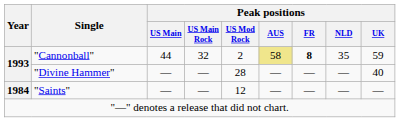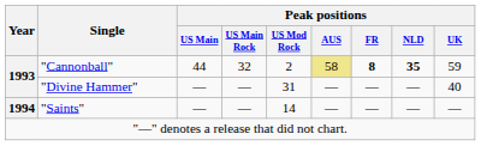 <table class="wikitable plainrowheaders" style="text-align:left;">
 <tr>
 <th scope="col" style="width:2em" rowspan="2">Year</th>
 <th scope="col" style="width:10em" rowspan="2">Single</th>
 <th scope="col" style="width:22em" colspan="7">Peak positions</th>
 </tr>
 <tr>
 <th scope="col" style="width:2em; font-size:75%"><a href='#'>US Main</a><br></th>
 <th scope="col" style="width:2em; font-size:75%"><a href='#'>US Main Rock</a><br></th>
 <th scope="col" style="width:2em; font-size:75%"><a href='#'>US Mod Rock</a><br></th>
 <th scope="col" style="width:2em; font-size:75%"><a href='#'>AUS</a><br></th>
 <th scope="col" style="width:2em; font-size:75%"><a href='#'>FR</a><br></th>
 <th scope="col" style="width:2em; font-size:75%"><a href='#'>NLD</a><br></th>
 <th scope="col" style="width:2em; font-size:75%"><a href='#'>UK</a><br></th>
 </tr>
 <tr>
 <th scope="row" rowspan="2">1993</th>
 <td>"<a href='#'>Cannonball</a>"</td>
 <td style="text-align:center;">44</td>
 <td style="text-align:center;">32</td>
 <td style="text-align:center;">2</td>
 <td style="background: khaki; text-align:center;">58</td>
 <td style="text-align:center;"><strong>8</strong></td>
-<td style="text-align:center;">35</td>
+<td style="text-align:center;"><strong>35</strong></td>
 <td style="text-align:center;">59</td>
 </tr>
 <tr>
 <td>"<a href='#'>Divine Hammer</a>"</td>
 <td style="text-align:center;">—</td>
 <td style="text-align:center;">—</td>
-<td style="text-align:center;">28</td>
+<td style="text-align:center;">31</td>
 <td style="text-align:center;">—</td>
 <td style="text-align:center;">—</td>
 <td style="text-align:center;">—</td>
 <td style="text-align:center;">40</td>
 </tr>
 <tr>
-<th scope="row" rowspan="1">1984</th>
+<th scope="row" rowspan="1">1994</th>
 <td>"<a href='#'>Saints</a>"</td>
 <td style="text-align:center;">—</td>
 <td style="text-align:center;">—</td>
-<td style="text-align:center;">12</td>
+<td style="text-align:center;">14</td>
 <td style="text-align:center;">—</td>
 <td style="text-align:center;">—</td>
 <td style="text-align:center;">—</td>
 <td style="text-align:center;">—</td>
 </tr>
 <tr>
 <td scope="col" style="text-align:center" colspan="9">"—" denotes a release that did not chart.</td>
 </tr>
 </table>
